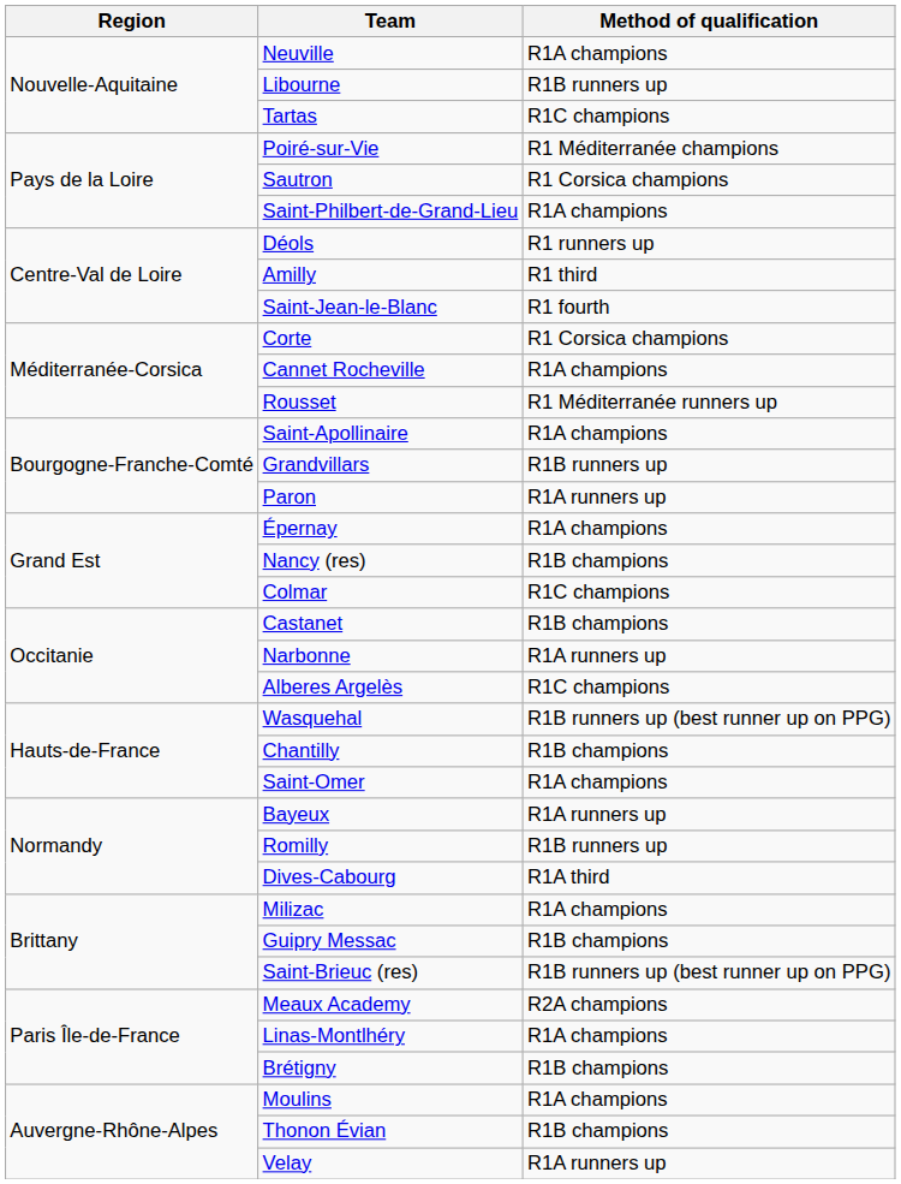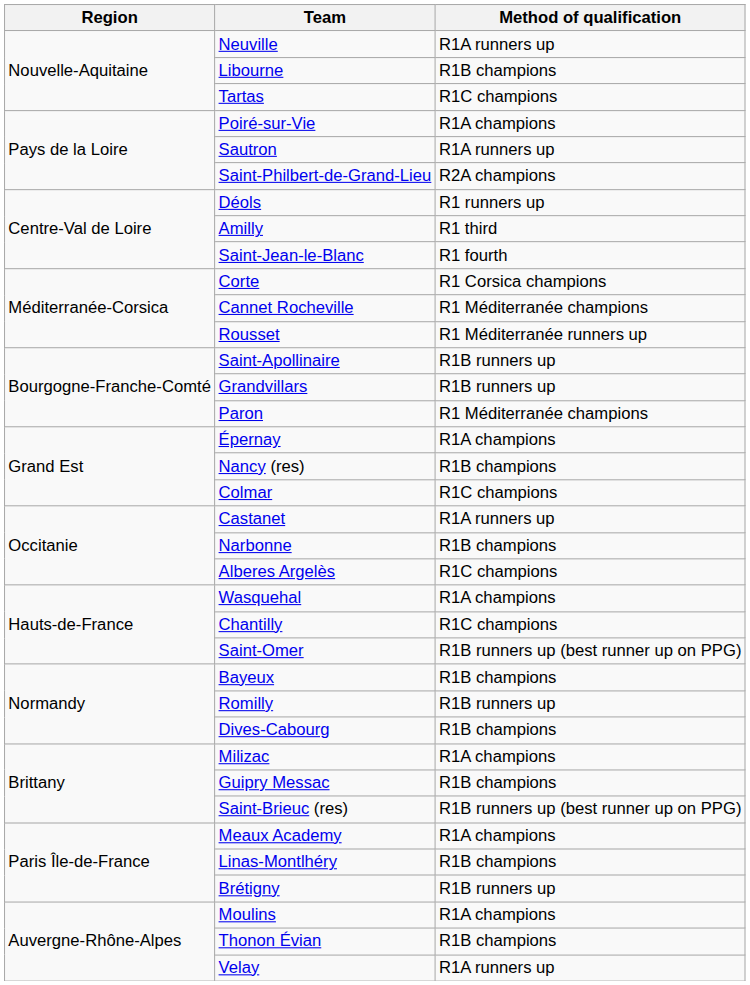 <table class="wikitable">
 <tr>
 <th>Region</th>
 <th>Team</th>
 <th>Method of qualification</th>
 </tr>
 <tr>
 <td rowspan=3>Nouvelle-Aquitaine</td>
 <td><a href='#'>Neuville</a></td>
-<td>R1A champions</td>
+<td>R1A runners up</td>
 </tr>
 <tr>
 <td><a href='#'>Libourne</a></td>
-<td>R1B runners up</td>
+<td>R1B champions</td>
 </tr>
 <tr>
 <td><a href='#'>Tartas</a></td>
 <td>R1C champions</td>
 </tr>
 <tr>
 <td rowspan=3>Pays de la Loire</td>
 <td><a href='#'>Poiré-sur-Vie</a></td>
-<td>R1 Méditerranée champions</td>
+<td>R1A champions</td>
 </tr>
 <tr>
 <td><a href='#'>Sautron</a></td>
-<td>R1 Corsica champions</td>
+<td>R1A runners up</td>
 </tr>
 <tr>
 <td><a href='#'>Saint-Philbert-de-Grand-Lieu</a></td>
-<td>R1A champions</td>
+<td>R2A champions</td>
 </tr>
 <tr>
 <td rowspan=3>Centre-Val de Loire</td>
 <td><a href='#'>Déols</a></td>
 <td>R1 runners up</td>
 </tr>
 <tr>
 <td><a href='#'>Amilly</a></td>
 <td>R1 third</td>
 </tr>
 <tr>
 <td><a href='#'>Saint-Jean-le-Blanc</a></td>
 <td>R1 fourth</td>
 </tr>
 <tr>
 <td rowspan=3>Méditerranée-Corsica</td>
 <td><a href='#'>Corte</a></td>
 <td>R1 Corsica champions</td>
 </tr>
 <tr>
 <td><a href='#'>Cannet Rocheville</a></td>
-<td>R1A champions</td>
+<td>R1 Méditerranée champions</td>
 </tr>
 <tr>
 <td><a href='#'>Rousset</a></td>
 <td>R1 Méditerranée runners up</td>
 </tr>
 <tr>
 <td rowspan=3>Bourgogne-Franche-Comté</td>
 <td><a href='#'>Saint-Apollinaire</a></td>
-<td>R1A champions</td>
+<td>R1B runners up</td>
 </tr>
 <tr>
 <td><a href='#'>Grandvillars</a></td>
 <td>R1B runners up</td>
 </tr>
 <tr>
 <td><a href='#'>Paron</a></td>
-<td>R1A runners up</td>
+<td>R1 Méditerranée champions</td>
 </tr>
 <tr>
 <td rowspan=3>Grand Est</td>
 <td><a href='#'>Épernay</a></td>
 <td>R1A champions</td>
 </tr>
 <tr>
 <td><a href='#'>Nancy</a> (res)</td>
 <td>R1B champions</td>
 </tr>
 <tr>
 <td><a href='#'>Colmar</a></td>
 <td>R1C champions</td>
 </tr>
 <tr>
 <td rowspan=3>Occitanie</td>
 <td><a href='#'>Castanet</a></td>
-<td>R1B champions</td>
+<td>R1A runners up</td>
 </tr>
 <tr>
 <td><a href='#'>Narbonne</a></td>
-<td>R1A runners up</td>
+<td>R1B champions</td>
 </tr>
 <tr>
 <td><a href='#'>Alberes Argelès</a></td>
 <td>R1C champions</td>
 </tr>
 <tr>
 <td rowspan=3>Hauts-de-France</td>
 <td><a href='#'>Wasquehal</a></td>
-<td>R1B runners up (best runner up on PPG)</td>
+<td>R1A champions</td>
 </tr>
 <tr>
 <td><a href='#'>Chantilly</a></td>
-<td>R1B champions</td>
+<td>R1C champions</td>
 </tr>
 <tr>
 <td><a href='#'>Saint-Omer</a></td>
-<td>R1A champions</td>
+<td>R1B runners up (best runner up on PPG)</td>
 </tr>
 <tr>
 <td rowspan=3>Normandy</td>
 <td><a href='#'>Bayeux</a></td>
-<td>R1A runners up</td>
+<td>R1B champions</td>
 </tr>
 <tr>
 <td><a href='#'>Romilly</a></td>
 <td>R1B runners up</td>
 </tr>
 <tr>
 <td><a href='#'>Dives-Cabourg</a></td>
-<td>R1A third</td>
+<td>R1B champions</td>
 </tr>
 <tr>
 <td rowspan=3>Brittany</td>
 <td><a href='#'>Milizac</a></td>
 <td>R1A champions</td>
 </tr>
 <tr>
 <td><a href='#'>Guipry Messac</a></td>
 <td>R1B champions</td>
 </tr>
 <tr>
 <td><a href='#'>Saint-Brieuc</a> (res)</td>
 <td>R1B runners up (best runner up on PPG)</td>
 </tr>
 <tr>
 <td rowspan=3>Paris Île-de-France</td>
 <td><a href='#'>Meaux Academy</a></td>
-<td>R2A champions</td>
+<td>R1A champions</td>
 </tr>
 <tr>
 <td><a href='#'>Linas-Montlhéry</a></td>
-<td>R1A champions</td>
+<td>R1B champions</td>
 </tr>
 <tr>
 <td><a href='#'>Brétigny</a></td>
-<td>R1B champions</td>
+<td>R1B runners up</td>
 </tr>
 <tr>
 <td rowspan=3>Auvergne-Rhône-Alpes</td>
 <td><a href='#'>Moulins</a></td>
 <td>R1A champions</td>
 </tr>
 <tr>
 <td><a href='#'>Thonon Évian</a></td>
 <td>R1B champions</td>
 </tr>
 <tr>
 <td><a href='#'>Velay</a></td>
 <td>R1A runners up</td>
 </tr>
 </table>
